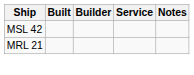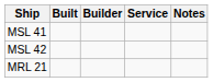 <table class="wikitable">
 <tr>
 <th>Ship</th>
 <th>Built</th>
 <th>Builder</th>
 <th>Service</th>
 <th>Notes</th>
+</tr>
+<tr>
+<td>MSL 41</td>
+<td align="Center"></td>
+<td align="Center"></td>
+<td align="Center"></td>
+<td align="Left"></td>
 </tr>
 <tr>
 <td>MSL 42</td>
 <td align="Center"></td>
 <td align="Center"></td>
 <td align="Center"></td>
 <td align="Left"></td>
 </tr>
 <tr>
 <td>MRL 21</td>
 <td align="Center"></td>
 <td align="Center"></td>
 <td align="Center"></td>
 <td align="Left"></td>
 </tr>
 </table>
